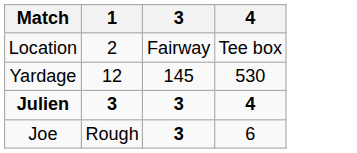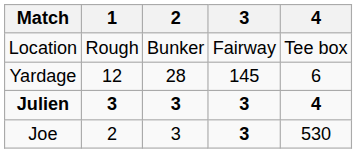 <table class="wikitable" style="text-align:center;">
 <tr>
 <th>Match</th>
 <th>1</th>
+<th>2</th>
 <th>3</th>
 <th>4</th>
 </tr>
 <tr>
 <td>Location</td>
-<td>2</td>
+<td>Rough</td>
+<td>Bunker</td>
 <td>Fairway</td>
 <td>Tee box</td>
 </tr>
 <tr>
 <td>Yardage</td>
 <td>12</td>
+<td>28</td>
 <td>145</td>
-<td>530</td>
+<td>6</td>
 </tr>
 <tr>
 <td><strong>Julien</strong></td>
+<td><strong>3</strong></td>
 <td><strong>3</strong></td>
 <td><strong>3</strong></td>
 <td><strong>4</strong></td>
 </tr>
 <tr>
 <td>Joe</td>
-<td>Rough</td>
+<td>2</td>
+<td>3</td>
 <td><strong>3</strong></td>
-<td>6</td>
+<td>530</td>
 </tr>
 </table>
